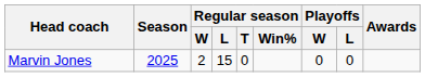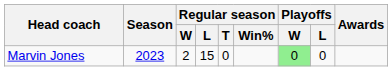 <table class="wikitable" style="text-align:center">
 <tr>
 <th rowspan="2" style="width:140px;">Head coach</th>
 <th rowspan="2">Season</th>
 <th colspan="4">Regular season</th>
 <th colspan="2">Playoffs</th>
 <th rowspan="2">Awards</th>
 </tr>
 <tr>
 <th>W</th>
 <th>L</th>
 <th>T</th>
 <th>Win%</th>
 <th>W</th>
 <th>L</th>
 </tr>
 <tr>
 <td align=left><a href='#'>Marvin Jones</a></td>
-<td><a href='#'>2025</a></td>
+<td><a href='#'>2023</a></td>
 <td>2</td>
 <td>15</td>
 <td>0</td>
 <td></td>
-<td>0</td>
+<td style="background: lightgreen;">0</td>
 <td>0</td>
 <td></td>
 </tr>
 </table>
